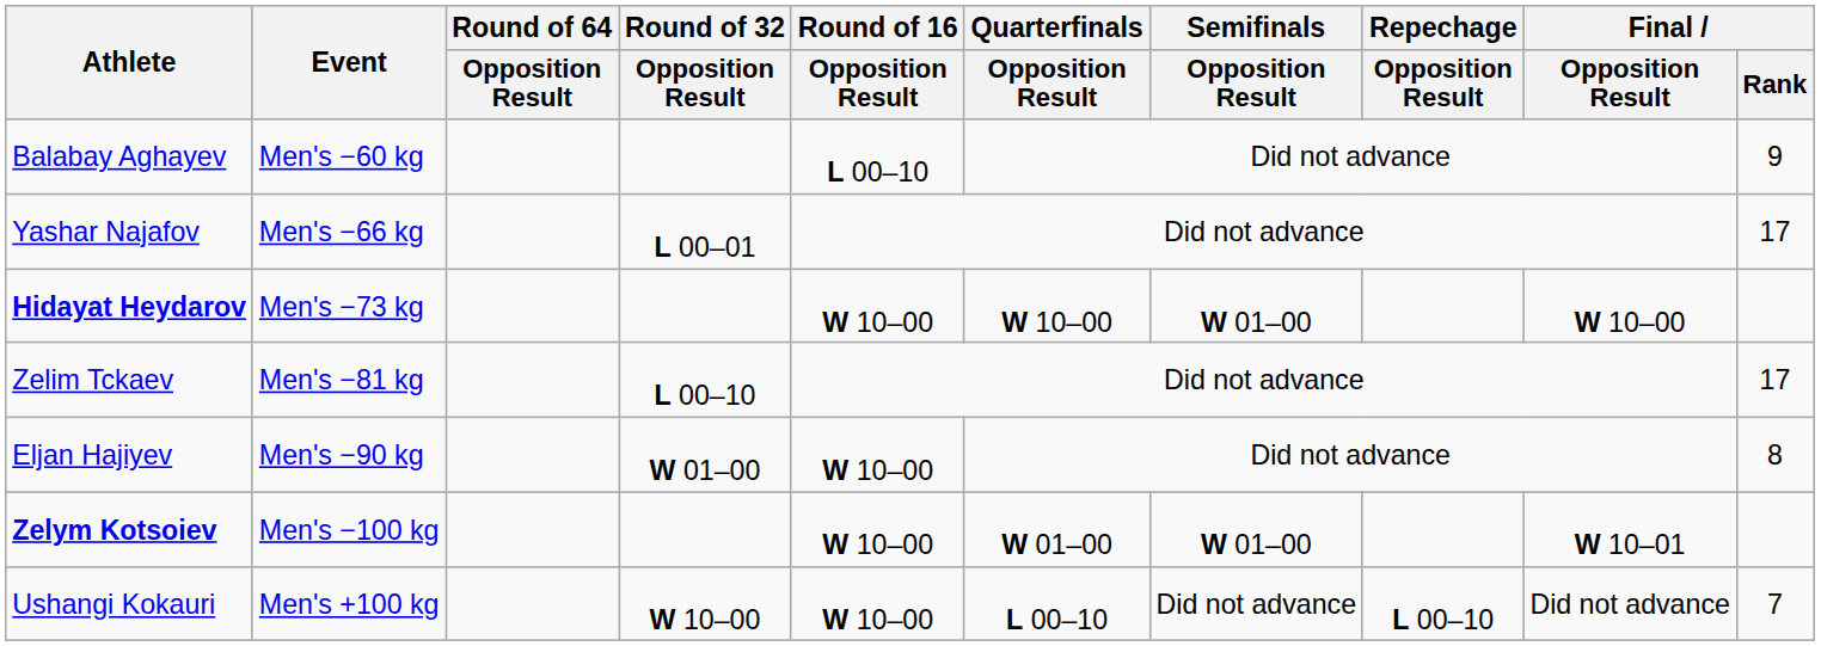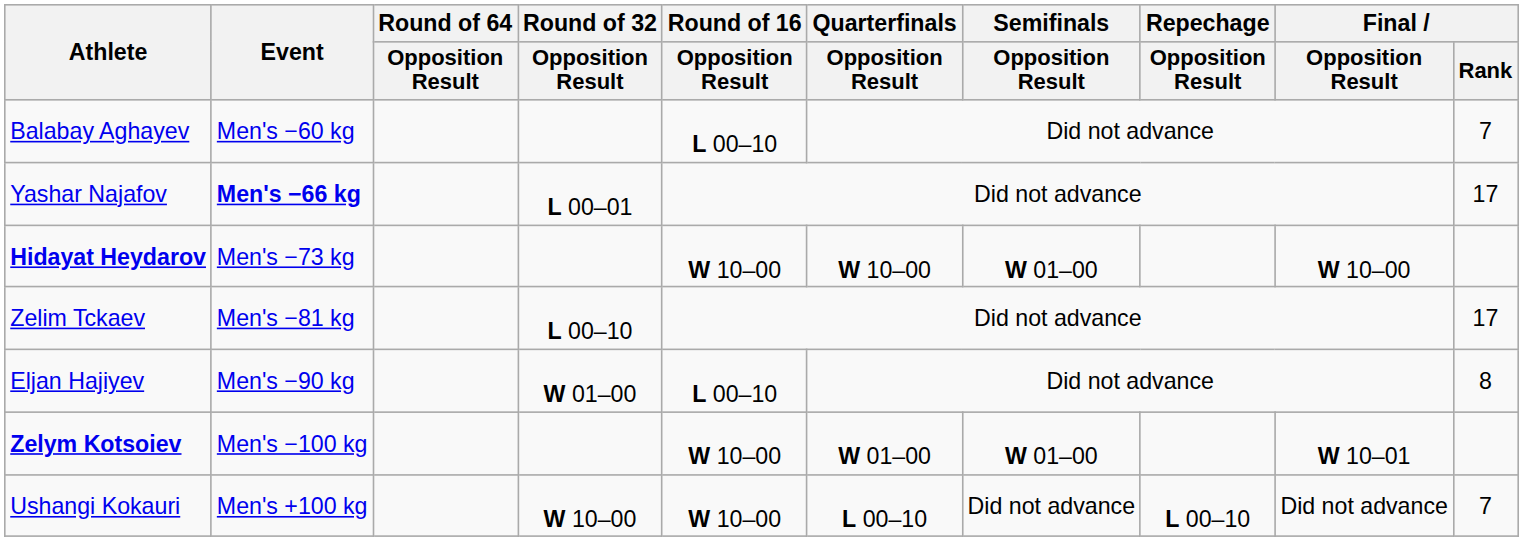 <table class=wikitable style=font-size:90%;text-align:center>
 <tr>
 <th rowspan=2>Athlete</th>
 <th rowspan=2>Event</th>
 <th>Round of 64</th>
 <th>Round of 32</th>
 <th>Round of 16</th>
 <th>Quarterfinals</th>
 <th>Semifinals</th>
 <th>Repechage</th>
 <th colspan=2>Final / </th>
 </tr>
 <tr style=font-size:95%>
 <th>Opposition<br>Result</th>
 <th>Opposition<br>Result</th>
 <th>Opposition<br>Result</th>
 <th>Opposition<br>Result</th>
 <th>Opposition<br>Result</th>
 <th>Opposition<br>Result</th>
 <th>Opposition<br>Result</th>
 <th>Rank</th>
 </tr>
 <tr align=center>
 <td align=left><a href='#'>Balabay Aghayev</a></td>
 <td align=left><a href='#'>Men's −60 kg</a></td>
 <td></td>
 <td></td>
 <td><br><strong>L</strong> 00–10</td>
 <td colspan=4>Did not advance</td>
-<td>9</td>
+<td>7</td>
 </tr>
 <tr>
 <td align=left><a href='#'>Yashar Najafov</a></td>
-<td align=left><a href='#'>Men's −66 kg</a></td>
+<td align=left><strong><a href='#'>Men's −66 kg</a></strong></td>
 <td></td>
 <td><br><strong>L</strong> 00–01</td>
 <td colspan=5>Did not advance</td>
 <td>17</td>
 </tr>
 <tr>
 <td align=left><strong><a href='#'>Hidayat Heydarov</a></strong></td>
 <td align=left><a href='#'>Men's −73 kg</a></td>
 <td></td>
 <td></td>
 <td><br><strong>W</strong> 10–00</td>
 <td><br><strong>W</strong> 10–00</td>
 <td><br><strong>W</strong> 01–00</td>
 <td></td>
 <td><br><strong>W</strong> 10–00</td>
 <td></td>
 </tr>
 <tr>
 <td align=left><a href='#'>Zelim Tckaev</a></td>
 <td align=left><a href='#'>Men's −81 kg</a></td>
 <td></td>
 <td><br><strong>L</strong> 00–10</td>
 <td colspan=5>Did not advance</td>
 <td>17</td>
 </tr>
 <tr>
 <td align=left><a href='#'>Eljan Hajiyev</a></td>
 <td align=left><a href='#'>Men's −90 kg</a></td>
 <td></td>
 <td><br><strong>W</strong> 01–00</td>
-<td><br><strong>W</strong> 10–00</td>
+<td><br><strong>L</strong> 00–10</td>
 <td colspan=4>Did not advance</td>
 <td>8</td>
 </tr>
 <tr>
 <td align=left><strong><a href='#'>Zelym Kotsoiev</a></strong></td>
 <td align=left><a href='#'>Men's −100 kg</a></td>
 <td></td>
 <td></td>
 <td><br><strong>W</strong> 10–00</td>
 <td><br><strong>W</strong> 01–00</td>
 <td><br><strong>W</strong> 01–00</td>
 <td></td>
 <td><br><strong>W</strong> 10–01</td>
 <td></td>
 </tr>
 <tr>
 <td align=left><a href='#'>Ushangi Kokauri</a></td>
 <td align=left><a href='#'>Men's +100 kg</a></td>
 <td></td>
 <td><br><strong>W</strong> 10–00</td>
 <td><br><strong>W</strong> 10–00</td>
 <td><br><strong>L</strong> 00–10</td>
 <td>Did not advance</td>
 <td><br><strong>L</strong> 00–10</td>
 <td>Did not advance</td>
 <td>7</td>
 </tr>
 </table>
